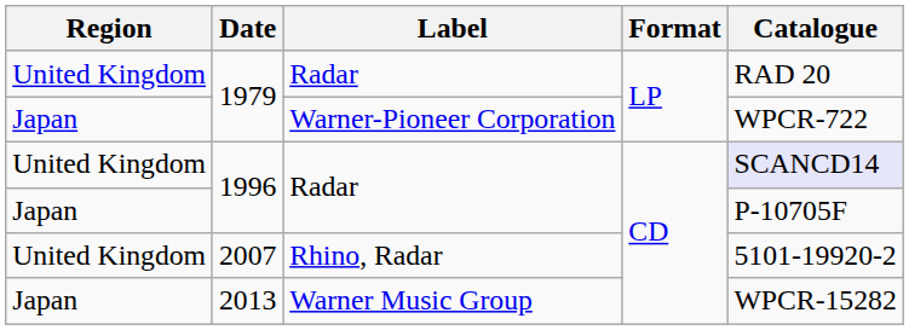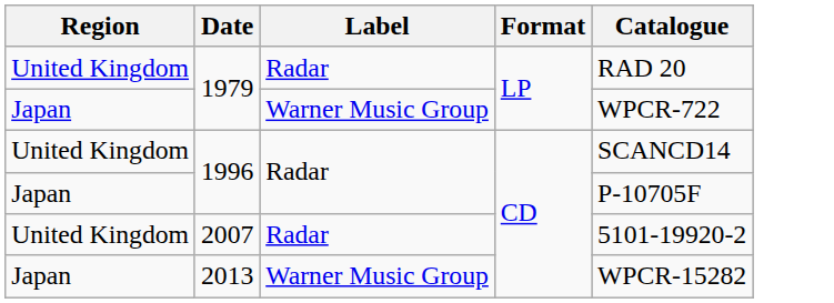 <table class="wikitable">
 <tr>
 <th>Region</th>
 <th>Date</th>
 <th>Label</th>
 <th>Format</th>
 <th>Catalogue</th>
 </tr>
 <tr>
 <td><a href='#'>United Kingdom</a></td>
 <td rowspan="2">1979</td>
 <td><a href='#'>Radar</a></td>
 <td rowspan="2"><a href='#'>LP</a></td>
 <td>RAD 20</td>
 </tr>
 <tr>
 <td><a href='#'>Japan</a></td>
-<td><a href='#'>Warner-Pioneer Corporation</a></td>
+<td><a href='#'>Warner Music Group</a></td>
 <td>WPCR-722</td>
 </tr>
 <tr>
 <td>United Kingdom</td>
 <td rowspan="2">1996</td>
 <td rowspan="2">Radar</td>
 <td rowspan="4"><a href='#'>CD</a></td>
-<td style="background: lavender;">SCANCD14</td>
+<td>SCANCD14</td>
 </tr>
 <tr>
 <td>Japan</td>
 <td>P-10705F</td>
 </tr>
 <tr>
 <td>United Kingdom</td>
 <td>2007</td>
-<td><a href='#'>Rhino</a>, Radar</td>
+<td><a href='#'>Radar</a></td>
 <td>5101-19920-2</td>
 </tr>
 <tr>
 <td>Japan</td>
 <td>2013</td>
 <td><a href='#'>Warner Music Group</a></td>
 <td>WPCR-15282</td>
 </tr>
 </table>
